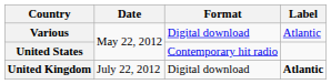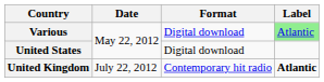 <table class="wikitable plainrowheaders">
 <tr>
 <th scope="col">Country</th>
 <th scope="col">Date</th>
 <th scope="col">Format</th>
 <th scope="col">Label</th>
 </tr>
 <tr>
 <th scope="row">Various</th>
 <td rowspan="2">May 22, 2012</td>
 <td><a href='#'>Digital download</a></td>
-<td><a href='#'>Atlantic</a></td>
+<td style="background: lightgreen;"><a href='#'>Atlantic</a></td>
 </tr>
 <tr>
 <th scope="row">United States</th>
-<td><a href='#'>Contemporary hit radio</a></td>
+<td>Digital download</td>
 <td></td>
 </tr>
 <tr>
 <th scope="row">United Kingdom</th>
 <td>July 22, 2012</td>
-<td>Digital download</td>
+<td><a href='#'>Contemporary hit radio</a></td>
 <td><strong>Atlantic</strong></td>
 </tr>
 </table>
